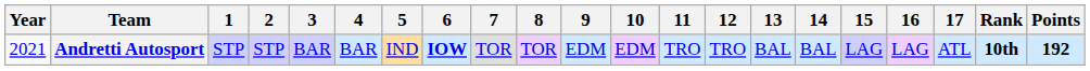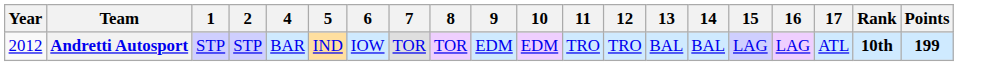 <table class="wikitable" style="text-align:center; font-size:85%">
 <tr>
 <th>Year</th>
 <th>Team</th>
 <th>1</th>
 <th>2</th>
-<th>3</th>
 <th>4</th>
 <th>5</th>
 <th>6</th>
 <th>7</th>
 <th>8</th>
 <th>9</th>
 <th>10</th>
 <th>11</th>
 <th>12</th>
 <th>13</th>
 <th>14</th>
 <th>15</th>
 <th>16</th>
 <th>17</th>
 <th>Rank</th>
 <th>Points</th>
 </tr>
 <tr>
-<td><a href='#'>2021</a></td>
+<td><a href='#'>2012</a></td>
 <th nowrap><a href='#'>Andretti Autosport</a></th>
 <td style="background:#CFCFFF;"><a href='#'>STP</a><br></td>
 <td style="background:#CFCFFF;"><a href='#'>STP</a><br></td>
-<td style="background:#CFCFFF;"><a href='#'>BAR</a><br></td>
 <td style="background:#CFEAFF;"><a href='#'>BAR</a><br></td>
 <td style="background:#FFDF9F;"><a href='#'>IND</a><br></td>
-<td style="background:#CFEAFF;"><strong><a href='#'>IOW</a><br></strong></td>
+<td style="background:#CFEAFF;"><a href='#'>IOW</a><br></td>
 <td style="background:#DFDFDF;"><a href='#'>TOR</a><br></td>
 <td style="background:#EFCFFF;"><a href='#'>TOR</a><br></td>
 <td style="background:#CFEAFF;"><a href='#'>EDM</a><br></td>
 <td style="background:#EFCFFF;"><a href='#'>EDM</a><br></td>
 <td style="background:#CFEAFF;"><a href='#'>TRO</a><br></td>
 <td style="background:#CFEAFF;"><a href='#'>TRO</a><br></td>
 <td style="background:#CFEAFF;"><a href='#'>BAL</a><br></td>
 <td style="background:#CFEAFF;"><a href='#'>BAL</a><br></td>
 <td style="background:#CFCFFF;"><a href='#'>LAG</a><br></td>
 <td style="background:#EFCFFF;"><a href='#'>LAG</a><br></td>
 <td style="background:#CFEAFF;"><a href='#'>ATL</a><br></td>
 <th style="background:#CFEAFF;">10th</th>
-<th style="background:#CFEAFF;">192</th>
+<th style="background:#CFEAFF;">199</th>
 </tr>
 </table>
